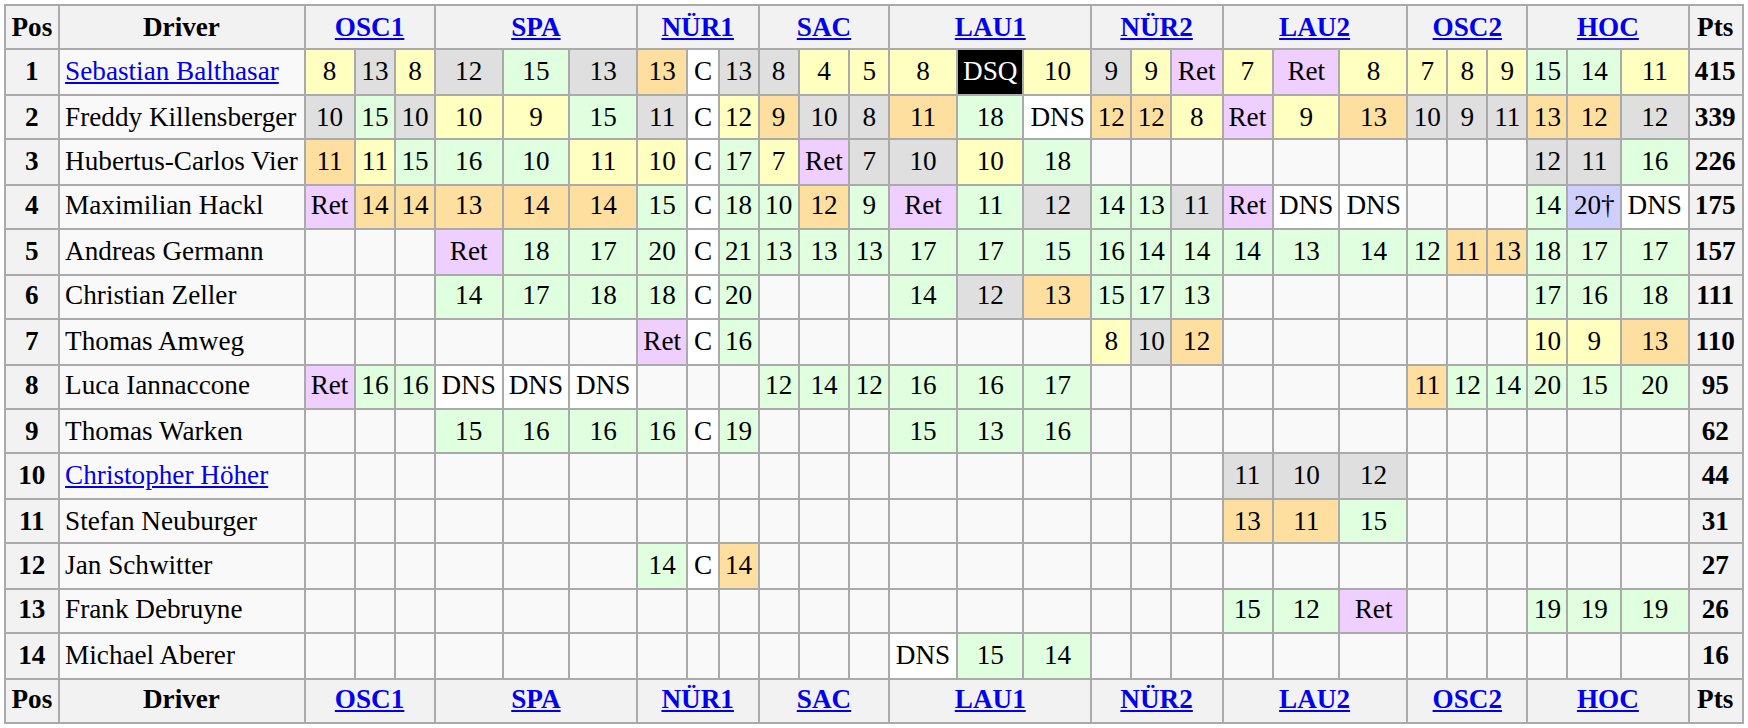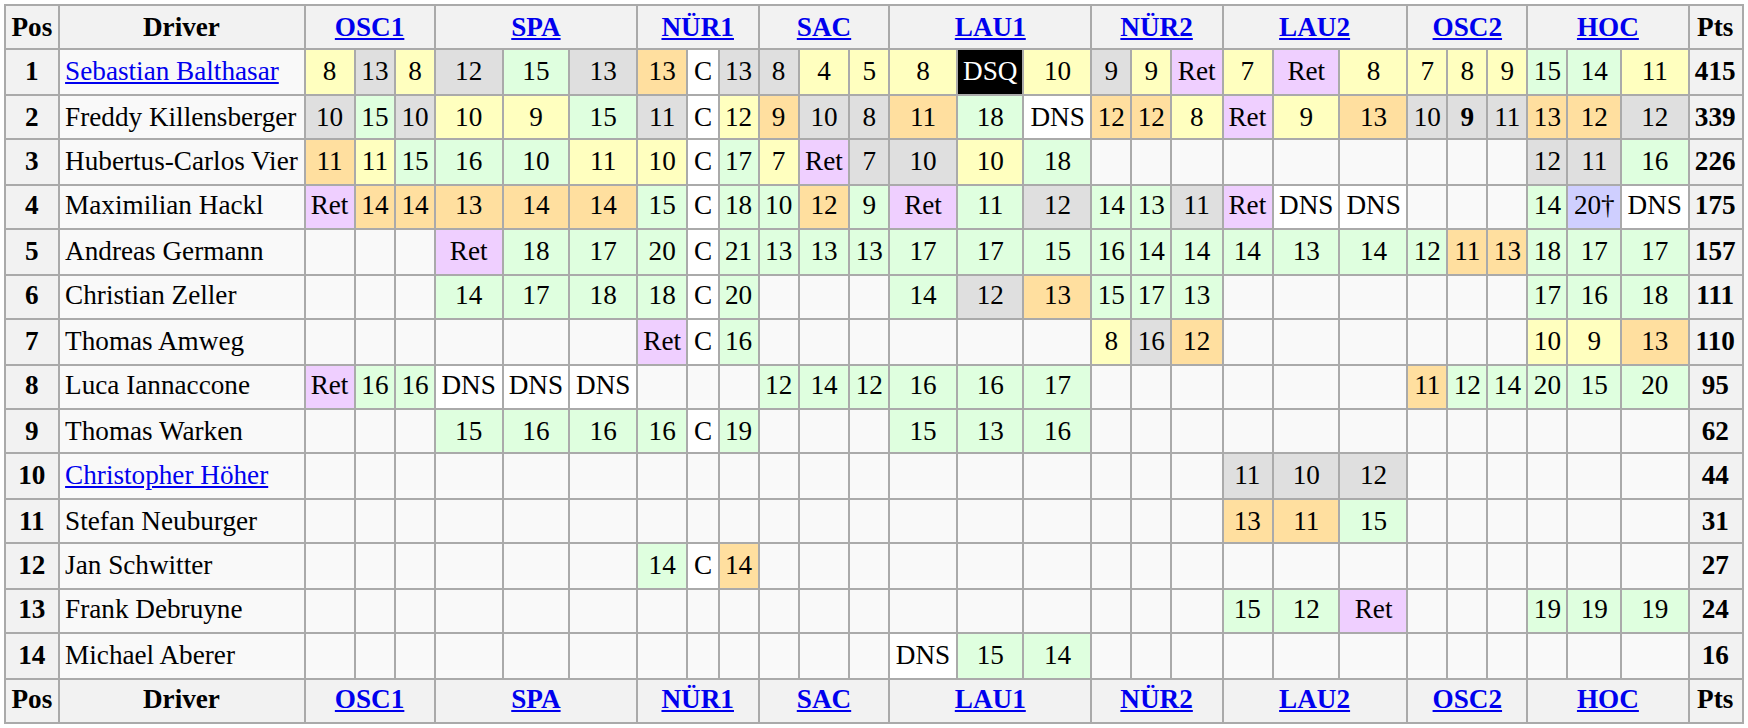 <table align=left| class="wikitable" style="font-size: 85%; text-align: center">
 <tr valign="top">
 <th valign=middle>Pos</th>
 <th valign=middle>Driver</th>
 <th colspan=3><a href='#'>OSC1</a></th>
 <th colspan=3><a href='#'>SPA</a></th>
 <th colspan=3><a href='#'>NÜR1</a></th>
 <th colspan=3><a href='#'>SAC</a></th>
 <th colspan=3><a href='#'>LAU1</a></th>
 <th colspan=3><a href='#'>NÜR2</a></th>
 <th colspan=3><a href='#'>LAU2</a></th>
 <th colspan=3><a href='#'>OSC2</a></th>
 <th colspan=3><a href='#'>HOC</a></th>
 <th valign="middle">Pts</th>
 </tr>
 <tr>
 <th>1</th>
 <td align=left> <a href='#'>Sebastian Balthasar</a></td>
 <td style="background:#FFFFBF;">8</td>
 <td style="background:#DFDFDF;">13</td>
 <td style="background:#FFFFBF;">8</td>
 <td style="background:#DFDFDF;">12</td>
 <td style="background:#DFFFDF;">15</td>
 <td style="background:#DFDFDF;">13</td>
 <td style="background:#FFDF9F;">13</td>
 <td style="background:#FFFFFF;">C</td>
 <td style="background:#DFDFDF;">13</td>
 <td style="background:#DFDFDF;">8</td>
 <td style="background:#FFFFBF;">4</td>
 <td style="background:#FFFFBF;">5</td>
 <td style="background:#FFFFBF;">8</td>
 <td style="background:#000000; color:white;">DSQ</td>
 <td style="background:#FFFFBF;">10</td>
 <td style="background:#DFDFDF;">9</td>
 <td style="background:#FFFFBF;">9</td>
 <td style="background:#EFCFFF;">Ret</td>
 <td style="background:#FFFFBF;">7</td>
 <td style="background:#EFCFFF;">Ret</td>
 <td style="background:#FFFFBF;">8</td>
 <td style="background:#FFFFBF;">7</td>
 <td style="background:#FFFFBF;">8</td>
 <td style="background:#FFFFBF;">9</td>
 <td style="background:#DFFFDF;">15</td>
 <td style="background:#DFFFDF;">14</td>
 <td style="background:#FFFFBF;">11</td>
 <th>415</th>
 </tr>
 <tr>
 <th>2</th>
 <td align=left> Freddy Killensberger</td>
 <td style="background:#DFDFDF;">10</td>
 <td style="background:#DFFFDF;">15</td>
 <td style="background:#DFDFDF;">10</td>
 <td style="background:#FFFFBF;">10</td>
 <td style="background:#FFFFBF;">9</td>
 <td style="background:#DFFFDF;">15</td>
 <td style="background:#DFDFDF;">11</td>
 <td style="background:#FFFFFF;">C</td>
 <td style="background:#FFFFBF;">12</td>
 <td style="background:#FFDF9F;">9</td>
 <td style="background:#DFDFDF;">10</td>
 <td style="background:#DFDFDF;">8</td>
 <td style="background:#FFDF9F;">11</td>
 <td style="background:#DFFFDF;">18</td>
 <td style="background:#FFFFFF;">DNS</td>
 <td style="background:#FFDF9F;">12</td>
 <td style="background:#FFDF9F;">12</td>
 <td style="background:#FFFFBF;">8</td>
 <td style="background:#EFCFFF;">Ret</td>
 <td style="background:#FFFFBF;">9</td>
 <td style="background:#FFDF9F;">13</td>
 <td style="background:#DFDFDF;">10</td>
-<td style="background:#DFDFDF;">9</td>
+<td style="background:#DFDFDF;"><strong>9</strong></td>
 <td style="background:#DFDFDF;">11</td>
 <td style="background:#FFDF9F;">13</td>
 <td style="background:#FFDF9F;">12</td>
 <td style="background:#DFDFDF;">12</td>
 <th>339</th>
 </tr>
 <tr>
 <th>3</th>
 <td align=left nowrap> Hubertus-Carlos Vier</td>
 <td style="background:#FFDF9F;">11</td>
 <td style="background:#FFFFBF;">11</td>
 <td style="background:#DFFFDF;">15</td>
 <td style="background:#DFFFDF;">16</td>
 <td style="background:#DFFFDF;">10</td>
 <td style="background:#FFFFBF;">11</td>
 <td style="background:#FFFFBF;">10</td>
 <td style="background:#FFFFFF;">C</td>
 <td style="background:#DFFFDF;">17</td>
 <td style="background:#FFFFBF;">7</td>
 <td style="background:#EFCFFF;">Ret</td>
 <td style="background:#DFDFDF;">7</td>
 <td style="background:#DFDFDF;">10</td>
 <td style="background:#FFFFBF;">10</td>
 <td style="background:#DFFFDF;">18</td>
 <td></td>
 <td></td>
 <td></td>
 <td></td>
 <td></td>
 <td></td>
 <td></td>
 <td></td>
 <td></td>
 <td style="background:#DFDFDF;">12</td>
 <td style="background:#DFDFDF;">11</td>
 <td style="background:#DFFFDF;">16</td>
 <th>226</th>
 </tr>
 <tr>
 <th>4</th>
 <td align=left> Maximilian Hackl</td>
 <td style="background:#EFCFFF;">Ret</td>
 <td style="background:#FFDF9F;">14</td>
 <td style="background:#FFDF9F;">14</td>
 <td style="background:#FFDF9F;">13</td>
 <td style="background:#FFDF9F;">14</td>
 <td style="background:#FFDF9F;">14</td>
 <td style="background:#DFFFDF;">15</td>
 <td style="background:#FFFFFF;">C</td>
 <td style="background:#DFFFDF;">18</td>
 <td style="background:#DFFFDF;">10</td>
 <td style="background:#FFDF9F;">12</td>
 <td style="background:#DFFFDF;">9</td>
 <td style="background:#EFCFFF;">Ret</td>
 <td style="background:#DFFFDF;">11</td>
 <td style="background:#DFDFDF;">12</td>
 <td style="background:#DFFFDF;">14</td>
 <td style="background:#DFFFDF;">13</td>
 <td style="background:#DFDFDF;">11</td>
 <td style="background:#EFCFFF;">Ret</td>
 <td style="background:#FFFFFF;">DNS</td>
 <td style="background:#FFFFFF;">DNS</td>
 <td></td>
 <td></td>
 <td></td>
 <td style="background:#DFFFDF;">14</td>
 <td style="background:#CFCFFF;">20†</td>
 <td style="background:#FFFFFF;">DNS</td>
 <th>175</th>
 </tr>
 <tr>
 <th>5</th>
 <td align=left> Andreas Germann</td>
 <td></td>
 <td></td>
 <td></td>
 <td style="background:#EFCFFF;">Ret</td>
 <td style="background:#DFFFDF;">18</td>
 <td style="background:#DFFFDF;">17</td>
 <td style="background:#DFFFDF;">20</td>
 <td style="background:#FFFFFF;">C</td>
 <td style="background:#DFFFDF;">21</td>
 <td style="background:#DFFFDF;">13</td>
 <td style="background:#DFFFDF;">13</td>
 <td style="background:#DFFFDF;">13</td>
 <td style="background:#DFFFDF;">17</td>
 <td style="background:#DFFFDF;">17</td>
 <td style="background:#DFFFDF;">15</td>
 <td style="background:#DFFFDF;">16</td>
 <td style="background:#DFFFDF;">14</td>
 <td style="background:#DFFFDF;">14</td>
 <td style="background:#DFFFDF;">14</td>
 <td style="background:#DFFFDF;">13</td>
 <td style="background:#DFFFDF;">14</td>
 <td style="background:#DFFFDF;">12</td>
 <td style="background:#FFDF9F;">11</td>
 <td style="background:#FFDF9F;">13</td>
 <td style="background:#DFFFDF;">18</td>
 <td style="background:#DFFFDF;">17</td>
 <td style="background:#DFFFDF;">17</td>
 <th>157</th>
 </tr>
 <tr>
 <th>6</th>
 <td align=left> Christian Zeller</td>
 <td></td>
 <td></td>
 <td></td>
 <td style="background:#DFFFDF;">14</td>
 <td style="background:#DFFFDF;">17</td>
 <td style="background:#DFFFDF;">18</td>
 <td style="background:#DFFFDF;">18</td>
 <td style="background:#FFFFFF;">C</td>
 <td style="background:#DFFFDF;">20</td>
 <td></td>
 <td></td>
 <td></td>
 <td style="background:#DFFFDF;">14</td>
 <td style="background:#DFDFDF;">12</td>
 <td style="background:#FFDF9F;">13</td>
 <td style="background:#DFFFDF;">15</td>
 <td style="background:#DFFFDF;">17</td>
 <td style="background:#DFFFDF;">13</td>
 <td></td>
 <td></td>
 <td></td>
 <td></td>
 <td></td>
 <td></td>
 <td style="background:#DFFFDF;">17</td>
 <td style="background:#DFFFDF;">16</td>
 <td style="background:#DFFFDF;">18</td>
 <th>111</th>
 </tr>
 <tr>
 <th>7</th>
 <td align=left> Thomas Amweg</td>
 <td></td>
 <td></td>
 <td></td>
 <td></td>
 <td></td>
 <td></td>
 <td style="background:#EFCFFF;">Ret</td>
 <td style="background:#FFFFFF;">C</td>
 <td style="background:#DFFFDF;">16</td>
 <td></td>
 <td></td>
 <td></td>
 <td></td>
 <td></td>
 <td></td>
 <td style="background:#FFFFBF;">8</td>
-<td style="background:#DFDFDF;">10</td>
+<td style="background:#DFDFDF;">16</td>
 <td style="background:#FFDF9F;">12</td>
 <td></td>
 <td></td>
 <td></td>
 <td></td>
 <td></td>
 <td></td>
 <td style="background:#FFFFBF;">10</td>
 <td style="background:#FFFFBF;">9</td>
 <td style="background:#FFDF9F;">13</td>
 <th>110</th>
 </tr>
 <tr>
 <th>8</th>
 <td align=left> Luca Iannaccone</td>
 <td style="background:#EFCFFF;">Ret</td>
 <td style="background:#DFFFDF;">16</td>
 <td style="background:#DFFFDF;">16</td>
 <td style="background:#FFFFFF;">DNS</td>
 <td style="background:#FFFFFF;">DNS</td>
 <td style="background:#FFFFFF;">DNS</td>
 <td></td>
 <td></td>
 <td></td>
 <td style="background:#DFFFDF;">12</td>
 <td style="background:#DFFFDF;">14</td>
 <td style="background:#DFFFDF;">12</td>
 <td style="background:#DFFFDF;">16</td>
 <td style="background:#DFFFDF;">16</td>
 <td style="background:#DFFFDF;">17</td>
 <td></td>
 <td></td>
 <td></td>
 <td></td>
 <td></td>
 <td></td>
 <td style="background:#FFDF9F;">11</td>
 <td style="background:#DFFFDF;">12</td>
 <td style="background:#DFFFDF;">14</td>
 <td style="background:#DFFFDF;">20</td>
 <td style="background:#DFFFDF;">15</td>
 <td style="background:#DFFFDF;">20</td>
 <th>95</th>
 </tr>
 <tr>
 <th>9</th>
 <td align=left> Thomas Warken</td>
 <td></td>
 <td></td>
 <td></td>
 <td style="background:#DFFFDF;">15</td>
 <td style="background:#DFFFDF;">16</td>
 <td style="background:#DFFFDF;">16</td>
 <td style="background:#DFFFDF;">16</td>
 <td style="background:#FFFFFF;">C</td>
 <td style="background:#DFFFDF;">19</td>
 <td></td>
 <td></td>
 <td></td>
 <td style="background:#DFFFDF;">15</td>
 <td style="background:#DFFFDF;">13</td>
 <td style="background:#DFFFDF;">16</td>
 <td></td>
 <td></td>
 <td></td>
 <td></td>
 <td></td>
 <td></td>
 <td></td>
 <td></td>
 <td></td>
 <td></td>
 <td></td>
 <td></td>
 <th>62</th>
 </tr>
 <tr>
 <th>10</th>
 <td align=left> <a href='#'>Christopher Höher</a></td>
 <td></td>
 <td></td>
 <td></td>
 <td></td>
 <td></td>
 <td></td>
 <td></td>
 <td></td>
 <td></td>
 <td></td>
 <td></td>
 <td></td>
 <td></td>
 <td></td>
 <td></td>
 <td></td>
 <td></td>
 <td></td>
 <td style="background:#DFDFDF;">11</td>
 <td style="background:#DFDFDF;">10</td>
 <td style="background:#DFDFDF;">12</td>
 <td></td>
 <td></td>
 <td></td>
 <td></td>
 <td></td>
 <td></td>
 <th>44</th>
 </tr>
 <tr>
 <th>11</th>
 <td align=left> Stefan Neuburger</td>
 <td></td>
 <td></td>
 <td></td>
 <td></td>
 <td></td>
 <td></td>
 <td></td>
 <td></td>
 <td></td>
 <td></td>
 <td></td>
 <td></td>
 <td></td>
 <td></td>
 <td></td>
 <td></td>
 <td></td>
 <td></td>
 <td style="background:#FFDF9F;">13</td>
 <td style="background:#FFDF9F;">11</td>
 <td style="background:#DFFFDF;">15</td>
 <td></td>
 <td></td>
 <td></td>
 <td></td>
 <td></td>
 <td></td>
 <th>31</th>
 </tr>
 <tr>
 <th>12</th>
 <td align=left> Jan Schwitter</td>
 <td></td>
 <td></td>
 <td></td>
 <td></td>
 <td></td>
 <td></td>
 <td style="background:#DFFFDF;">14</td>
 <td style="background:#FFFFFF;">C</td>
 <td style="background:#FFDF9F;">14</td>
 <td></td>
 <td></td>
 <td></td>
 <td></td>
 <td></td>
 <td></td>
 <td></td>
 <td></td>
 <td></td>
 <td></td>
 <td></td>
 <td></td>
 <td></td>
 <td></td>
 <td></td>
 <td></td>
 <td></td>
 <td></td>
 <th>27</th>
 </tr>
 <tr>
 <th>13</th>
 <td align=left> Frank Debruyne</td>
 <td></td>
 <td></td>
 <td></td>
 <td></td>
 <td></td>
 <td></td>
 <td></td>
 <td></td>
 <td></td>
 <td></td>
 <td></td>
 <td></td>
 <td></td>
 <td></td>
 <td></td>
 <td></td>
 <td></td>
 <td></td>
 <td style="background:#DFFFDF;">15</td>
 <td style="background:#DFFFDF;">12</td>
 <td style="background:#EFCFFF;">Ret</td>
 <td></td>
 <td></td>
 <td></td>
 <td style="background:#DFFFDF;">19</td>
 <td style="background:#DFFFDF;">19</td>
 <td style="background:#DFFFDF;">19</td>
-<th>26</th>
+<th>24</th>
 </tr>
 <tr>
 <th>14</th>
 <td align=left> Michael Aberer</td>
 <td></td>
 <td></td>
 <td></td>
 <td></td>
 <td></td>
 <td></td>
 <td></td>
 <td></td>
 <td></td>
 <td></td>
 <td></td>
 <td></td>
 <td style="background:#FFFFFF;">DNS</td>
 <td style="background:#DFFFDF;">15</td>
 <td style="background:#DFFFDF;">14</td>
 <td></td>
 <td></td>
 <td></td>
 <td></td>
 <td></td>
 <td></td>
 <td></td>
 <td></td>
 <td></td>
 <td></td>
 <td></td>
 <td></td>
 <th>16</th>
 </tr>
 <tr>
 <th valign=middle>Pos</th>
 <th valign=middle>Driver</th>
 <th colspan=3><a href='#'>OSC1</a></th>
 <th colspan=3><a href='#'>SPA</a></th>
 <th colspan=3><a href='#'>NÜR1</a></th>
 <th colspan=3><a href='#'>SAC</a></th>
 <th colspan=3><a href='#'>LAU1</a></th>
 <th colspan=3><a href='#'>NÜR2</a></th>
 <th colspan=3><a href='#'>LAU2</a></th>
 <th colspan=3><a href='#'>OSC2</a></th>
 <th colspan=3><a href='#'>HOC</a></th>
 <th valign="middle">Pts</th>
 </tr>
 </table>
